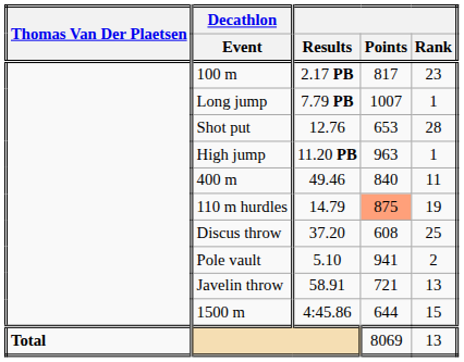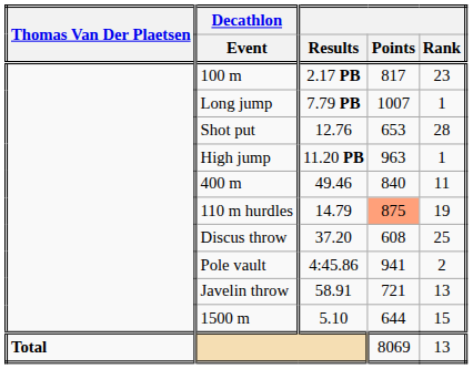 <table class=wikitable style="font-size:90%; border: double;">
 <tr>
 <th style="border-right:double" rowspan="2"><a href='#'>Thomas Van Der Plaetsen</a></th>
 <th style="border-right:double"><a href='#'>Decathlon</a></th>
 <th colspan="3"></th>
 </tr>
 <tr>
 <th style="border-right:double">Event</th>
 <th>Results</th>
 <th>Points</th>
 <th>Rank</th>
 </tr>
 <tr style="border-top: double;">
 <td style="border-right:double" rowspan="10"></td>
 <td style="border-right:double">100 m</td>
 <td align=center>2.17 <strong>PB</strong></td>
 <td align=center>817</td>
 <td align=center>23</td>
 </tr>
 <tr>
 <td style="border-right:double">Long jump</td>
 <td align=center>7.79 <strong>PB</strong></td>
 <td align=center>1007</td>
 <td align=center>1</td>
 </tr>
 <tr>
 <td style="border-right:double">Shot put</td>
 <td align=center>12.76</td>
 <td align=center>653</td>
 <td align=center>28</td>
 </tr>
 <tr>
 <td style="border-right:double">High jump</td>
 <td align=center>11.20 <strong>PB</strong></td>
 <td align=center>963</td>
 <td align=center>1</td>
 </tr>
 <tr>
 <td style="border-right:double">400 m</td>
 <td align=center>49.46</td>
 <td align=center>840</td>
 <td align=center>11</td>
 </tr>
 <tr>
 <td style="border-right:double">110 m hurdles</td>
 <td align=center>14.79</td>
 <td align=center style="background: lightsalmon;">875</td>
 <td align=center>19</td>
 </tr>
 <tr>
 <td style="border-right:double">Discus throw</td>
 <td align=center>37.20</td>
 <td align=center>608</td>
 <td align=center>25</td>
 </tr>
 <tr>
 <td style="border-right:double">Pole vault</td>
-<td align=center>5.10</td>
+<td align=center>4:45.86</td>
 <td align=center>941</td>
 <td align=center>2</td>
 </tr>
 <tr>
 <td style="border-right:double">Javelin throw</td>
 <td align=center>58.91</td>
 <td align=center>721</td>
 <td align=center>13</td>
 </tr>
 <tr>
 <td style="border-right:double">1500 m</td>
-<td align=center>4:45.86</td>
+<td align=center>5.10</td>
 <td align=center>644</td>
 <td align=center>15</td>
 </tr>
 <tr style="border-top: double;">
 <td style="border-right:double"><strong>Total</strong></td>
 <td colspan="2" style="background:wheat; border-right:double;"></td>
 <td align=center>8069</td>
 <td align=center>13</td>
 </tr>
 </table>
